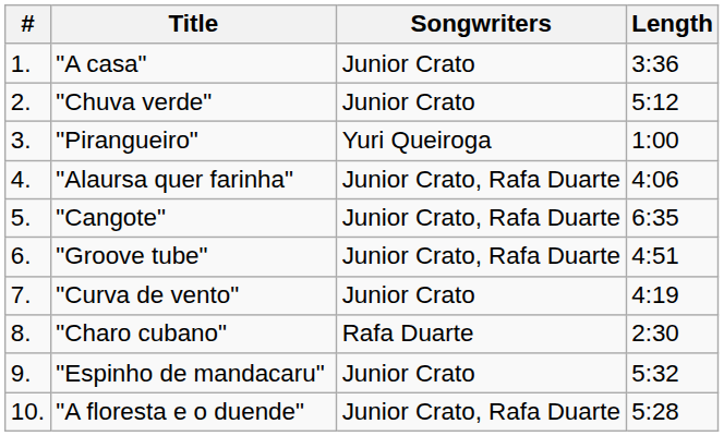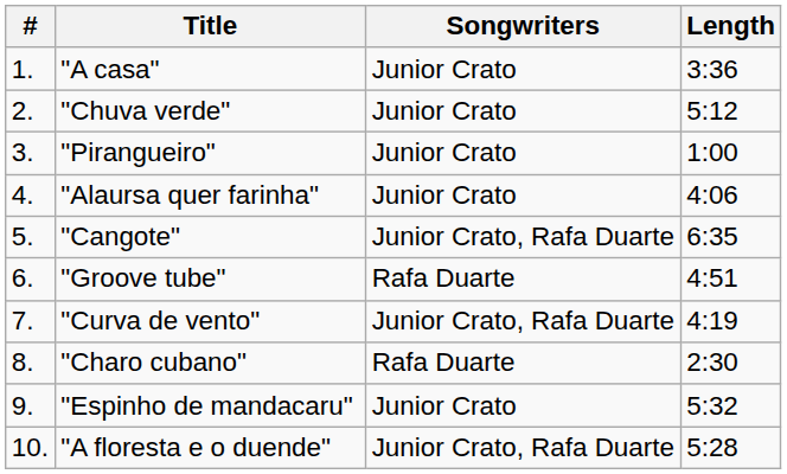 <table class="wikitable">
 <tr>
 <th>#</th>
 <th width="180">Title</th>
 <th>Songwriters</th>
 <th>Length</th>
 </tr>
 <tr>
 <td>1.</td>
 <td>"A casa"</td>
 <td>Junior Crato</td>
 <td>3:36</td>
 </tr>
 <tr>
 <td>2.</td>
 <td>"Chuva verde"</td>
 <td>Junior Crato</td>
 <td>5:12</td>
 </tr>
 <tr>
 <td>3.</td>
 <td>"Pirangueiro"</td>
-<td>Yuri Queiroga</td>
+<td>Junior Crato</td>
 <td>1:00</td>
 </tr>
 <tr>
 <td>4.</td>
 <td>"Alaursa quer farinha"</td>
-<td>Junior Crato, Rafa Duarte</td>
+<td>Junior Crato</td>
 <td>4:06</td>
 </tr>
 <tr>
 <td>5.</td>
 <td>"Cangote"</td>
 <td>Junior Crato, Rafa Duarte</td>
 <td>6:35</td>
 </tr>
 <tr>
 <td>6.</td>
 <td>"Groove tube"</td>
-<td>Junior Crato, Rafa Duarte</td>
+<td>Rafa Duarte</td>
 <td>4:51</td>
 </tr>
 <tr>
 <td>7.</td>
 <td>"Curva de vento"</td>
-<td>Junior Crato</td>
+<td>Junior Crato, Rafa Duarte</td>
 <td>4:19</td>
 </tr>
 <tr>
 <td>8.</td>
 <td>"Charo cubano"</td>
 <td>Rafa Duarte</td>
 <td>2:30</td>
 </tr>
 <tr>
 <td>9.</td>
 <td>"Espinho de mandacaru"</td>
 <td>Junior Crato</td>
 <td>5:32</td>
 </tr>
 <tr>
 <td>10.</td>
 <td>"A floresta e o duende"</td>
 <td>Junior Crato, Rafa Duarte</td>
 <td>5:28</td>
 </tr>
 </table>
